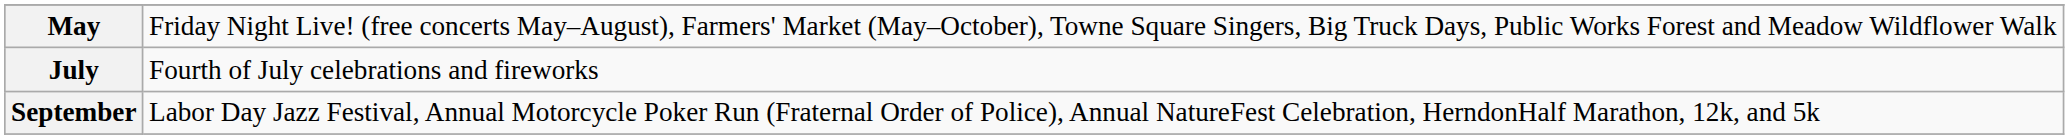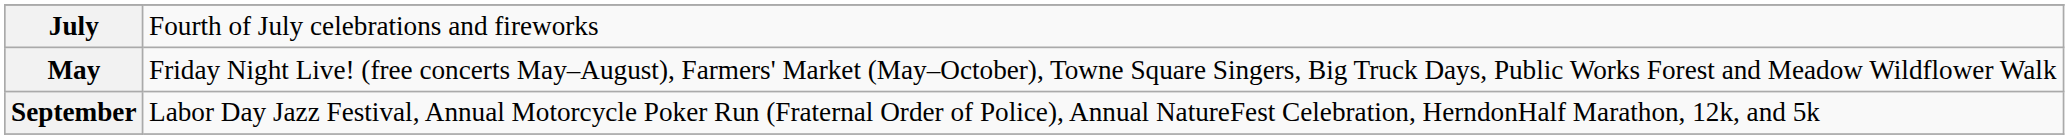 <table class="wikitable">
 <tr>
+</tr>
+<tr>
+<th>July</th>
+<td>Fourth of July celebrations and fireworks</td>
 </tr>
 <tr>
 <th>May</th>
 <td>Friday Night Live! (free concerts May–August), Farmers' Market (May–October), Towne Square Singers, Big Truck Days, Public Works Forest and Meadow Wildflower Walk</td>
 </tr>
 <tr>
-<th>July</th>
-<td>Fourth of July celebrations and fireworks</td>
-</tr>
-<tr>
 <th>September</th>
 <td>Labor Day Jazz Festival, Annual Motorcycle Poker Run (Fraternal Order of Police), Annual NatureFest Celebration, HerndonHalf Marathon, 12k, and 5k</td>
 </tr>
 </table>
